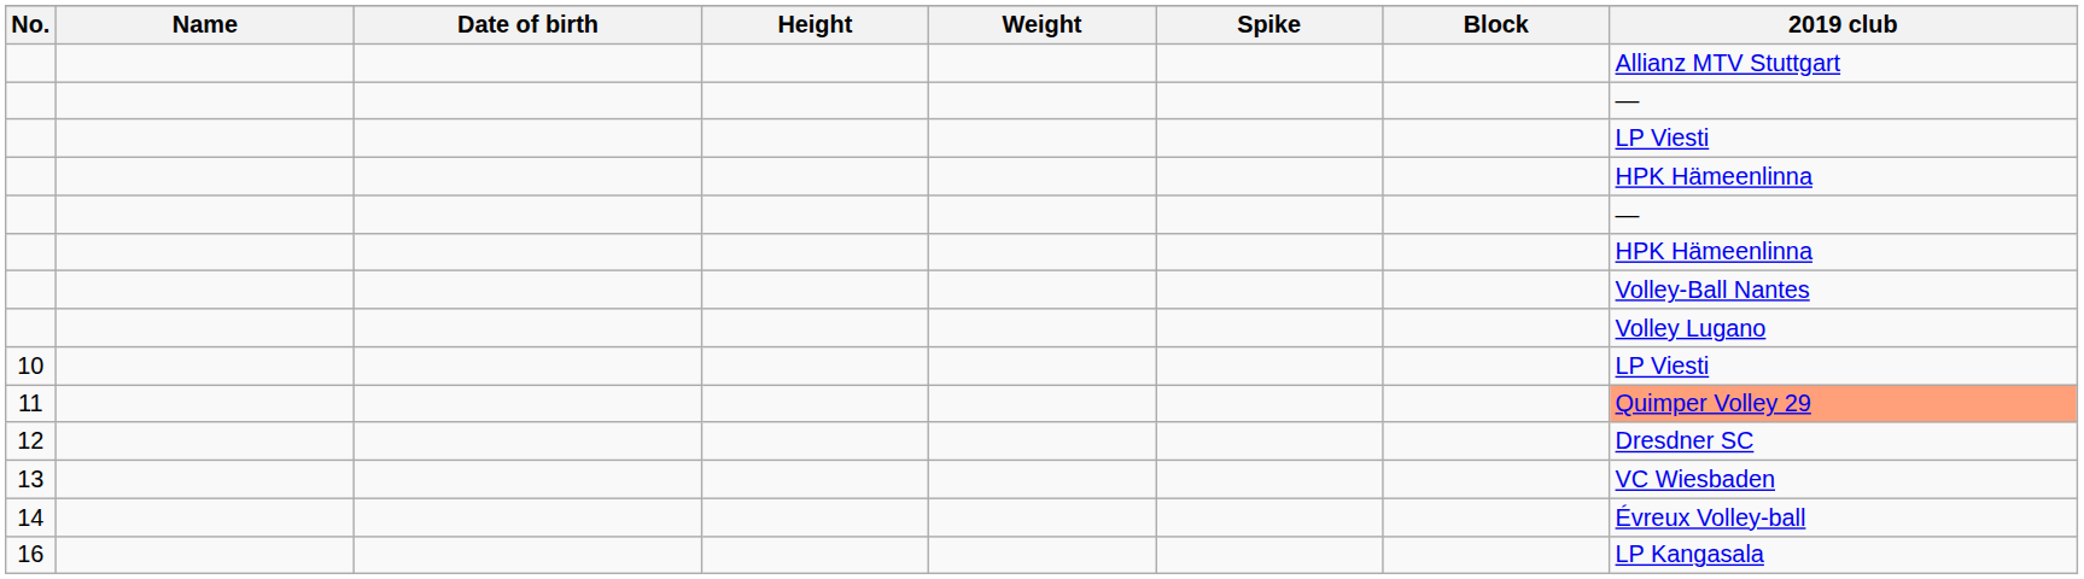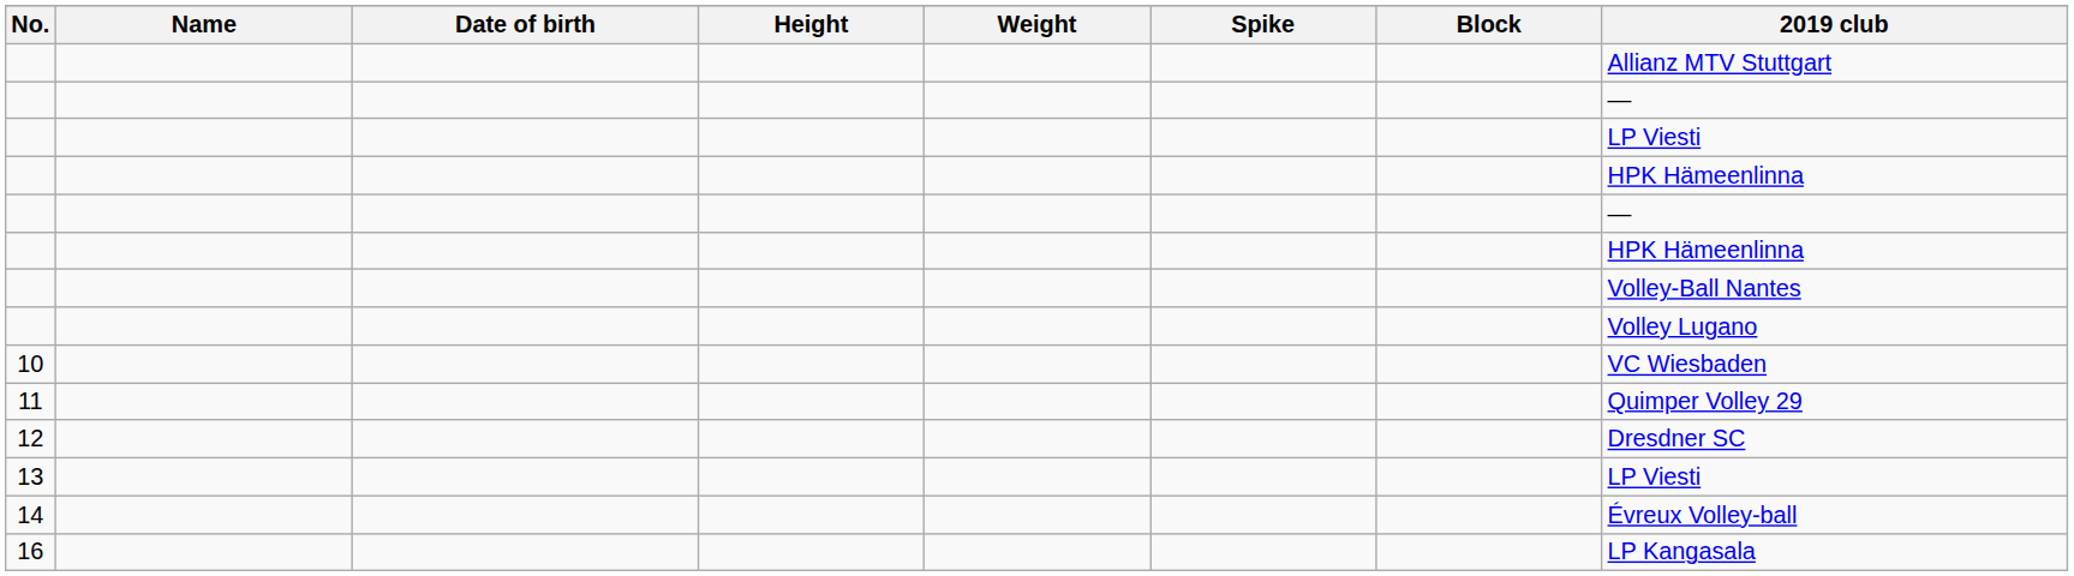 <table class="wikitable sortable" style="font-size:90%; text-align:center;">
 <tr>
 </tr>
 <tr>
 <th>No.</th>
 <th style="width:12em">Name</th>
 <th style="width:14em">Date of birth</th>
 <th style="width:9em">Height</th>
 <th style="width:9em">Weight</th>
 <th style="width:9em">Spike</th>
 <th style="width:9em">Block</th>
 <th style="width:19em">2019 club</th>
 </tr>
 <tr>
 <td></td>
 <td align=left></td>
 <td align=right></td>
 <td></td>
 <td></td>
 <td></td>
 <td></td>
 <td align=left> <a href='#'>Allianz MTV Stuttgart</a></td>
 </tr>
 <tr>
 <td></td>
 <td align=left></td>
 <td align=right></td>
 <td></td>
 <td></td>
 <td></td>
 <td></td>
 <td align=left>—</td>
 </tr>
 <tr>
 <td></td>
 <td align=left></td>
 <td align=right></td>
 <td></td>
 <td></td>
 <td></td>
 <td></td>
 <td align=left> <a href='#'>LP Viesti</a></td>
 </tr>
 <tr>
 <td></td>
 <td align=left></td>
 <td align=right></td>
 <td></td>
 <td></td>
 <td></td>
 <td></td>
 <td align=left> <a href='#'>HPK Hämeenlinna</a></td>
 </tr>
 <tr>
 <td></td>
 <td align=left></td>
 <td align=right></td>
 <td></td>
 <td></td>
 <td></td>
 <td></td>
 <td align=left>—</td>
 </tr>
 <tr>
 <td></td>
 <td align=left></td>
 <td align=right></td>
 <td></td>
 <td></td>
 <td></td>
 <td></td>
 <td align=left> <a href='#'>HPK Hämeenlinna</a></td>
 </tr>
 <tr>
 <td></td>
 <td align=left></td>
 <td align=right></td>
 <td></td>
 <td></td>
 <td></td>
 <td></td>
 <td align=left> <a href='#'>Volley-Ball Nantes</a></td>
 </tr>
 <tr>
 <td></td>
 <td align=left></td>
 <td align=right></td>
 <td></td>
 <td></td>
 <td></td>
 <td></td>
 <td align=left> <a href='#'>Volley Lugano</a></td>
 </tr>
 <tr>
 <td>10</td>
 <td align=left></td>
 <td align=right></td>
 <td></td>
 <td></td>
 <td></td>
 <td></td>
-<td align=left> <a href='#'>LP Viesti</a></td>
+<td align=left> <a href='#'>VC Wiesbaden</a></td>
 </tr>
 <tr>
 <td>11</td>
 <td align=left></td>
 <td align=right></td>
 <td></td>
 <td></td>
 <td></td>
 <td></td>
-<td align=left style="background: lightsalmon;"> <a href='#'>Quimper Volley 29</a></td>
+<td align=left> <a href='#'>Quimper Volley 29</a></td>
 </tr>
 <tr>
 <td>12</td>
 <td align=left></td>
 <td align=right></td>
 <td></td>
 <td></td>
 <td></td>
 <td></td>
 <td align=left> <a href='#'>Dresdner SC</a></td>
 </tr>
 <tr>
 <td>13</td>
 <td align=left></td>
 <td align=right></td>
 <td></td>
 <td></td>
 <td></td>
 <td></td>
-<td align=left> <a href='#'>VC Wiesbaden</a></td>
+<td align=left> <a href='#'>LP Viesti</a></td>
 </tr>
 <tr>
 <td>14</td>
 <td align=left></td>
 <td align=right></td>
 <td></td>
 <td></td>
 <td></td>
 <td></td>
 <td align=left> <a href='#'>Évreux Volley-ball</a></td>
 </tr>
 <tr>
 <td>16</td>
 <td align=left></td>
 <td align=right></td>
 <td></td>
 <td></td>
 <td></td>
 <td></td>
 <td align=left> <a href='#'>LP Kangasala</a></td>
 </tr>
 </table>
